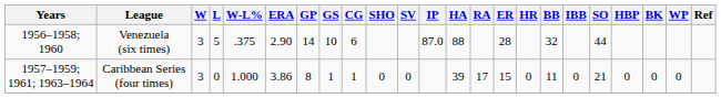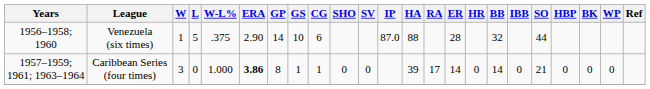 <table class="wikitable" style="font-size:85%;">
 <tr>
 <th>Years</th>
 <th>League</th>
 <th><a href='#'>W</a></th>
 <th><a href='#'>L</a></th>
 <th><a href='#'>W-L%</a></th>
 <th><a href='#'>ERA</a></th>
 <th><a href='#'>GP</a></th>
 <th><a href='#'>GS</a></th>
 <th><a href='#'>CG</a></th>
 <th><a href='#'>SHO</a></th>
 <th><a href='#'>SV</a></th>
 <th><a href='#'>IP</a></th>
 <th><a href='#'>HA</a></th>
 <th><a href='#'>RA</a></th>
 <th><a href='#'>ER</a></th>
 <th><a href='#'>HR</a></th>
 <th><a href='#'>BB</a></th>
 <th><a href='#'>IBB</a></th>
 <th><a href='#'>SO</a></th>
 <th><a href='#'>HBP</a></th>
 <th><a href='#'>BK</a></th>
 <th><a href='#'>WP</a></th>
 <th>Ref</th>
 </tr>
 <tr align=center>
 <td>1956–1958;<br> 1960</td>
 <td>Venezuela<br>(six times)</td>
-<td>3</td>
+<td>1</td>
 <td>5</td>
 <td>.375</td>
 <td>2.90</td>
 <td>14</td>
 <td>10</td>
 <td>6</td>
 <td></td>
 <td></td>
 <td>87.0</td>
 <td>88</td>
 <td></td>
 <td>28</td>
 <td></td>
 <td>32</td>
 <td></td>
 <td>44</td>
 <td></td>
 <td></td>
 <td></td>
 <td></td>
 </tr>
 <tr align=center>
 <td>1957–1959;<br> 1961; 1963–1964</td>
 <td> Caribbean Series <br>(four times)</td>
 <td>3</td>
 <td>0</td>
 <td>1.000</td>
-<td>3.86</td>
+<td><strong>3.86</strong></td>
 <td>8</td>
 <td>1</td>
 <td>1</td>
 <td>0</td>
 <td>0</td>
 <td></td>
 <td>39</td>
 <td>17</td>
-<td>15</td>
+<td>14</td>
 <td>0</td>
-<td>11</td>
+<td>14</td>
 <td>0</td>
 <td>21</td>
 <td>0</td>
 <td>0</td>
 <td>0</td>
 <td></td>
 </tr>
 <tr align=center>
 </tr>
 </table>
